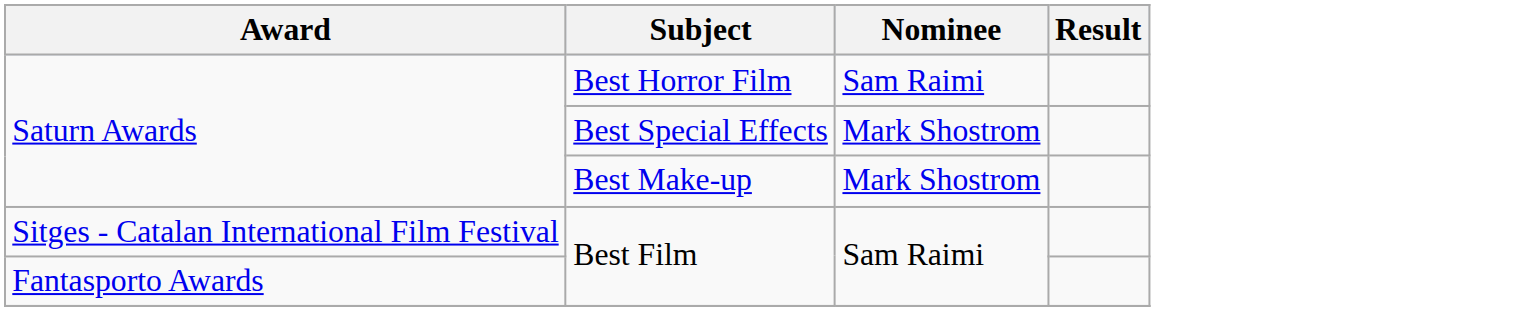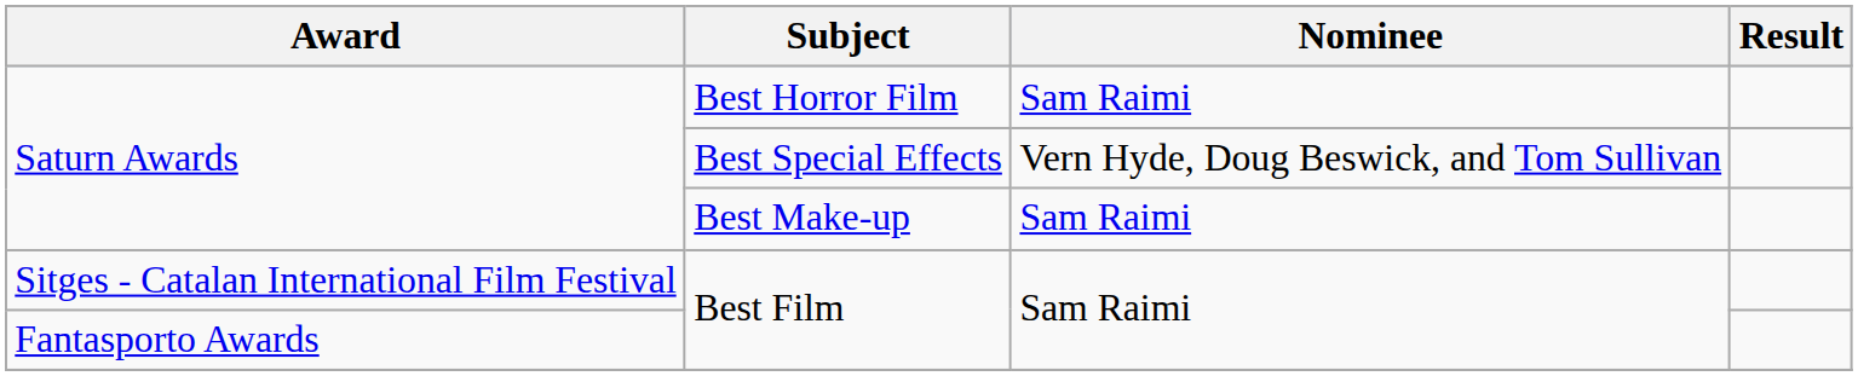 <table class="wikitable">
 <tr style="background:#b0c4de; text-align:center;">
 <th>Award</th>
 <th>Subject</th>
 <th>Nominee</th>
 <th>Result</th>
 </tr>
 <tr>
 <td rowspan=3><a href='#'>Saturn Awards</a></td>
 <td><a href='#'>Best Horror Film</a></td>
 <td><a href='#'>Sam Raimi</a></td>
 <td></td>
 </tr>
 <tr>
 <td><a href='#'>Best Special Effects</a></td>
-<td><a href='#'>Mark Shostrom</a></td>
+<td>Vern Hyde, Doug Beswick, and <a href='#'>Tom Sullivan</a></td>
 <td></td>
 </tr>
 <tr>
 <td><a href='#'>Best Make-up</a></td>
-<td><a href='#'>Mark Shostrom</a></td>
+<td><a href='#'>Sam Raimi</a></td>
 <td></td>
 </tr>
 <tr>
 <td rowspan=1><a href='#'>Sitges - Catalan International Film Festival</a></td>
 <td rowspan=2>Best Film</td>
 <td rowspan=2>Sam Raimi</td>
 <td></td>
 </tr>
 <tr>
 <td rowspan=1><a href='#'>Fantasporto Awards</a></td>
 <td></td>
 </tr>
 <tr>
 </tr>
 </table>
